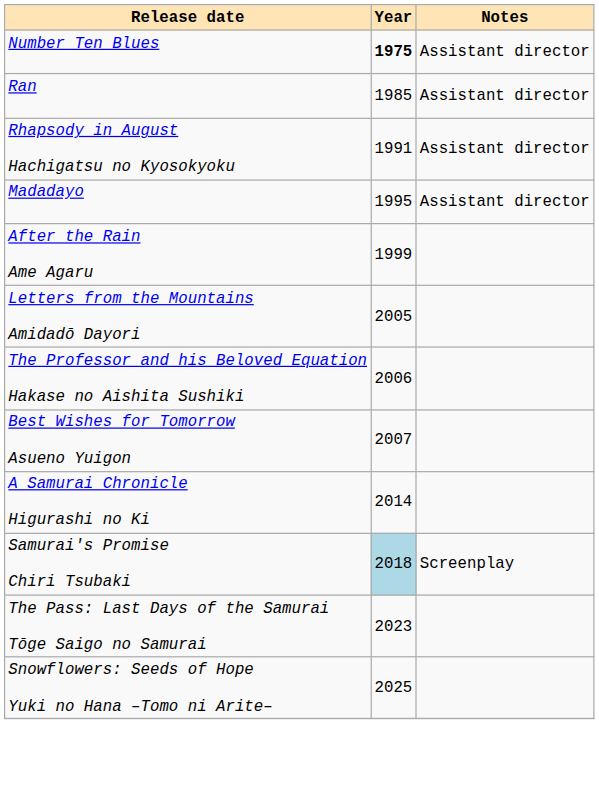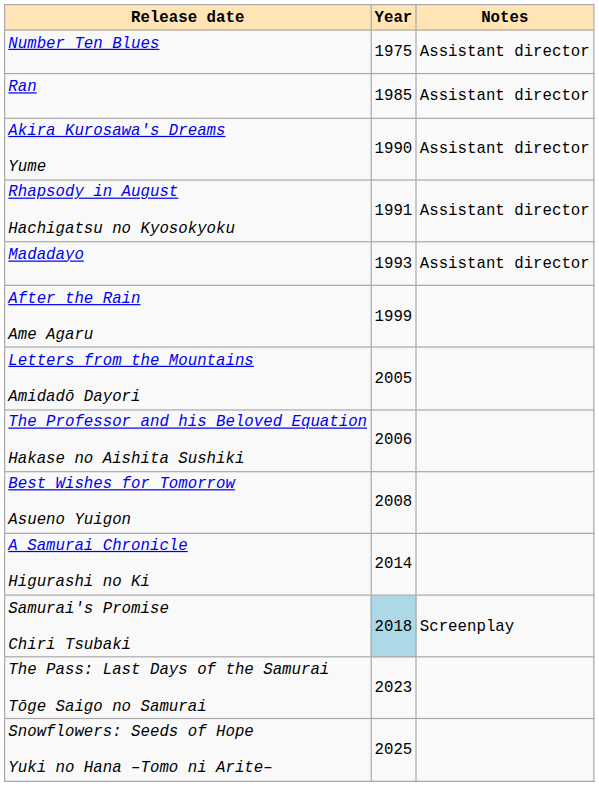 <table class="wikitable">
 <tr>
 <th style="background:#FFE4B5;">Release date</th>
 <th style="background:#FFE4B5;">Year</th>
 <th style="background:#FFE4B5;">Notes</th>
 </tr>
 <tr>
 <td><em><a href='#'>Number Ten Blues</a></em><br><br></td>
-<td><strong>1975</strong></td>
+<td>1975</td>
 <td>Assistant director</td>
 </tr>
 <tr>
 <td><em><a href='#'>Ran</a></em><br><br></td>
 <td>1985</td>
+<td>Assistant director</td>
+</tr>
+<tr>
+<td><em><a href='#'>Akira Kurosawa's Dreams</a></em><br><br><em>Yume</em></td>
+<td>1990</td>
 <td>Assistant director</td>
 </tr>
 <tr>
 <td><em><a href='#'>Rhapsody in August</a></em><br><br><em>Hachigatsu no Kyosokyoku</em></td>
 <td>1991</td>
 <td>Assistant director</td>
 </tr>
 <tr>
 <td><em><a href='#'>Madadayo</a></em><br><br></td>
-<td>1995</td>
+<td>1993</td>
 <td>Assistant director</td>
 </tr>
 <tr>
 <td><em><a href='#'>After the Rain</a></em><br><br><em>Ame Agaru</em></td>
 <td>1999</td>
 <td></td>
 </tr>
 <tr>
 <td><em><a href='#'>Letters from the Mountains</a></em><br><br><em>Amidadō Dayori</em></td>
 <td>2005</td>
 <td></td>
 </tr>
 <tr>
 <td><em><a href='#'>The Professor and his Beloved Equation</a></em><br><br><em>Hakase no Aishita Sushiki</em></td>
 <td>2006</td>
 <td></td>
 </tr>
 <tr>
 <td><em><a href='#'>Best Wishes for Tomorrow</a></em><br><br><em>Asueno Yuigon</em></td>
-<td>2007</td>
+<td>2008</td>
 <td></td>
 </tr>
 <tr>
 <td><em><a href='#'>A Samurai Chronicle</a></em><br><br><em>Higurashi no Ki</em></td>
 <td>2014</td>
 <td></td>
 </tr>
 <tr>
 <td><em>Samurai's Promise</em><br><br><em>Chiri Tsubaki</em></td>
 <td style="background: lightblue;">2018</td>
 <td>Screenplay</td>
 </tr>
 <tr>
 <td><em>The Pass: Last Days of the Samurai</em><br><br><em>Tōge Saigo no Samurai</em><br></td>
 <td>2023</td>
 <td></td>
 </tr>
 <tr>
 <td><em>Snowflowers: Seeds of Hope</em><br><br><em>Yuki no Hana –Tomo ni Arite–</em><br></td>
 <td>2025</td>
 <td></td>
 </tr>
 <tr>
 </tr>
 </table>
